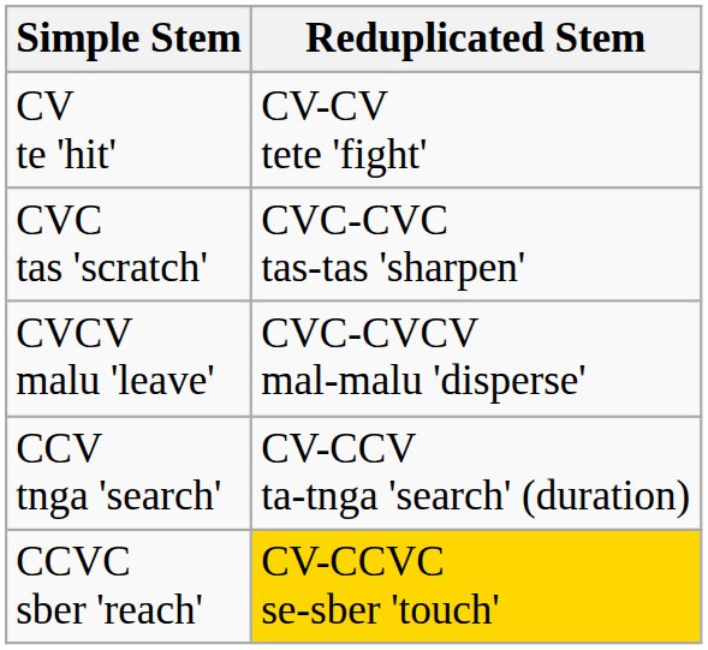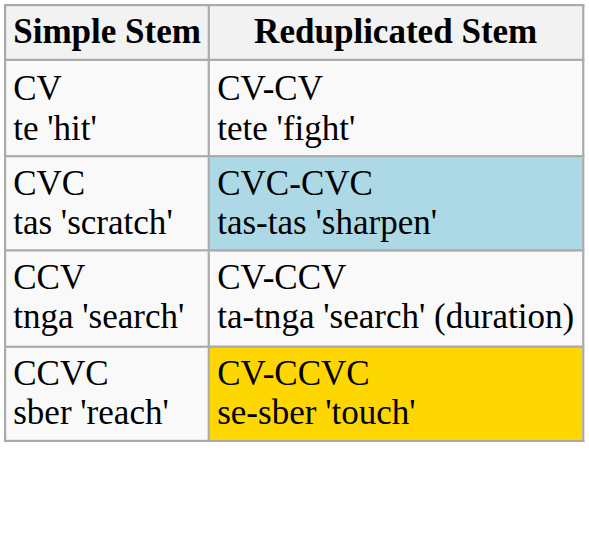 <table class="wikitable">
 <tr>
 <th>Simple Stem</th>
 <th>Reduplicated Stem</th>
 </tr>
 <tr>
 <td>CV<br>te 'hit'</td>
 <td>CV-CV<br>tete 'fight'</td>
 </tr>
 <tr>
 <td>CVC<br>tas 'scratch'</td>
-<td>CVC-CVC<br>tas-tas 'sharpen'</td>
-</tr>
-<tr>
-<td>CVCV<br>malu 'leave'</td>
-<td>CVC-CVCV<br>mal-malu 'disperse'</td>
+<td style="background: lightblue;">CVC-CVC<br>tas-tas 'sharpen'</td>
 </tr>
 <tr>
 <td>CCV<br>tnga 'search'</td>
 <td>CV-CCV<br>ta-tnga 'search' (duration)</td>
 </tr>
 <tr>
 <td>CCVC<br>sber 'reach'</td>
 <td style="background: gold;">CV-CCVC<br>se-sber 'touch'</td>
 </tr>
 </table>
